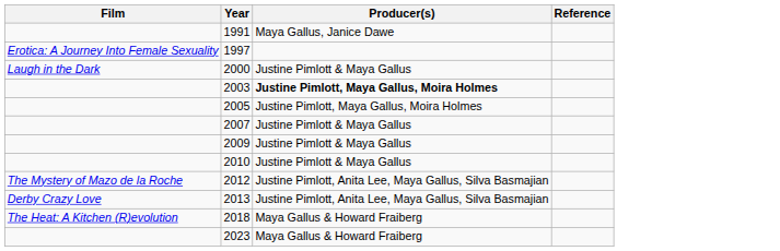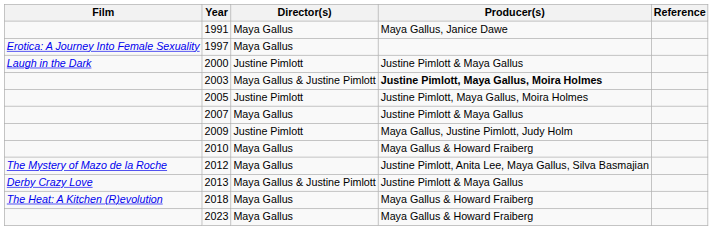 <table class="wikitable">
 <tr>
 <th>Film</th>
 <th>Year</th>
+<th>Director(s)</th>
 <th>Producer(s)</th>
 <th>Reference</th>
 </tr>
 <tr>
 <td><em></em></td>
 <td>1991</td>
+<td>Maya Gallus</td>
 <td>Maya Gallus, Janice Dawe</td>
 <td></td>
 </tr>
 <tr>
 <td><em><a href='#'>Erotica: A Journey Into Female Sexuality</a></em></td>
 <td>1997</td>
+<td>Maya Gallus</td>
 <td></td>
 <td></td>
 </tr>
 <tr>
 <td><em><a href='#'>Laugh in the Dark</a></em></td>
 <td>2000</td>
+<td>Justine Pimlott</td>
 <td>Justine Pimlott & Maya Gallus</td>
 <td></td>
 </tr>
 <tr>
 <td><em></em></td>
 <td>2003</td>
+<td>Maya Gallus & Justine Pimlott</td>
 <td><strong>Justine Pimlott, Maya Gallus, Moira Holmes</strong></td>
 <td></td>
 </tr>
 <tr>
 <td><em></em></td>
 <td>2005</td>
+<td>Justine Pimlott</td>
 <td>Justine Pimlott, Maya Gallus, Moira Holmes</td>
 <td></td>
 </tr>
 <tr>
 <td><em></em></td>
 <td>2007</td>
+<td>Maya Gallus</td>
 <td>Justine Pimlott & Maya Gallus</td>
 <td></td>
 </tr>
 <tr>
 <td><em></em></td>
 <td>2009</td>
-<td>Justine Pimlott & Maya Gallus</td>
+<td>Justine Pimlott</td>
+<td>Maya Gallus, Justine Pimlott, Judy Holm</td>
 <td></td>
 </tr>
 <tr>
 <td><em></em></td>
 <td>2010</td>
-<td>Justine Pimlott & Maya Gallus</td>
+<td>Maya Gallus</td>
+<td>Maya Gallus & Howard Fraiberg</td>
 <td></td>
 </tr>
 <tr>
 <td><em><a href='#'>The Mystery of Mazo de la Roche</a></em></td>
 <td>2012</td>
+<td>Maya Gallus</td>
 <td>Justine Pimlott, Anita Lee, Maya Gallus, Silva Basmajian</td>
 <td></td>
 </tr>
 <tr>
 <td><em><a href='#'>Derby Crazy Love</a></em></td>
 <td>2013</td>
-<td>Justine Pimlott, Anita Lee, Maya Gallus, Silva Basmajian</td>
+<td>Maya Gallus & Justine Pimlott</td>
+<td>Justine Pimlott & Maya Gallus</td>
 <td></td>
 </tr>
 <tr>
 <td><em><a href='#'>The Heat: A Kitchen (R)evolution</a></em></td>
 <td>2018</td>
+<td>Maya Gallus</td>
 <td>Maya Gallus & Howard Fraiberg</td>
 <td></td>
 </tr>
 <tr>
 <td><em></em></td>
 <td>2023</td>
+<td>Maya Gallus</td>
 <td>Maya Gallus & Howard Fraiberg</td>
 <td></td>
 </tr>
 </table>
